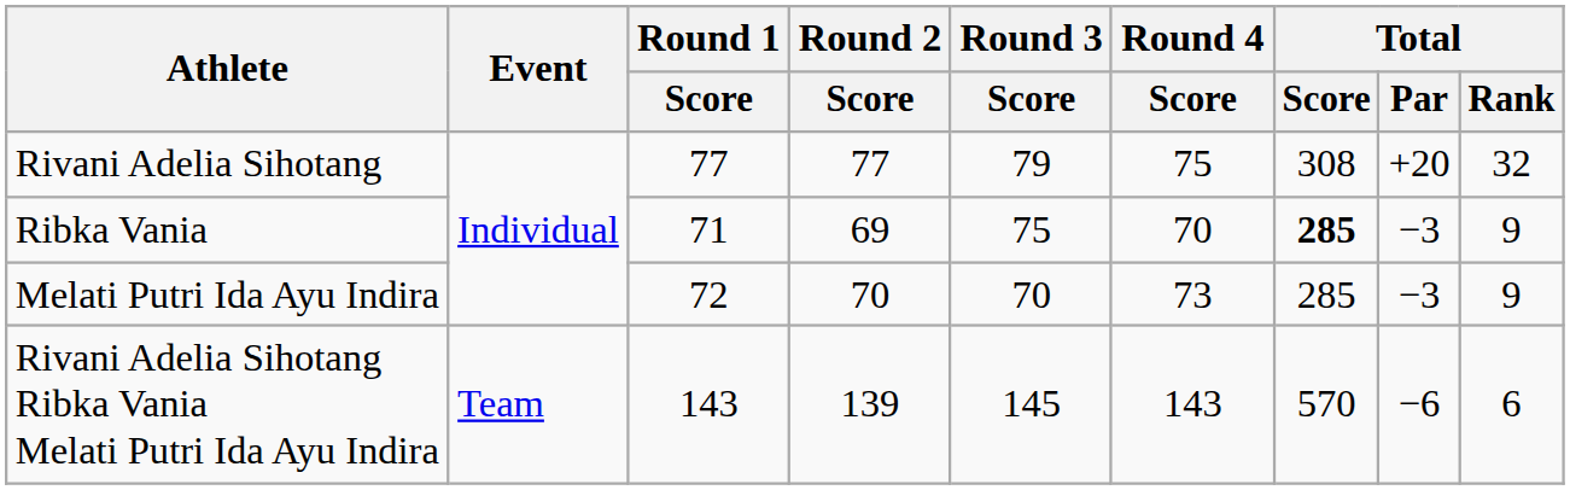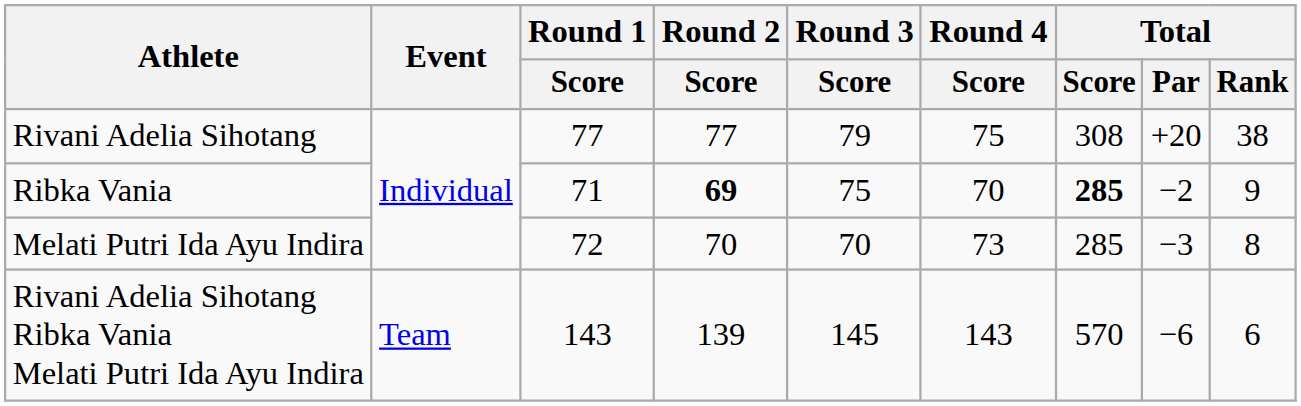 <table class=wikitable style=font-size:90%;text-align:center>
 <tr>
 <th rowspan=2>Athlete</th>
 <th rowspan=2>Event</th>
 <th>Round 1</th>
 <th>Round 2</th>
 <th>Round 3</th>
 <th>Round 4</th>
 <th colspan=3>Total</th>
 </tr>
 <tr style="font-size:95%">
 <th>Score</th>
 <th>Score</th>
 <th>Score</th>
 <th>Score</th>
 <th>Score</th>
 <th>Par</th>
 <th>Rank</th>
 </tr>
 <tr>
 <td align=left>Rivani Adelia Sihotang</td>
 <td align=left rowspan=3><a href='#'>Individual</a></td>
 <td>77</td>
 <td>77</td>
 <td>79</td>
 <td>75</td>
 <td>308</td>
 <td>+20</td>
-<td>32</td>
+<td>38</td>
 </tr>
 <tr>
 <td align=left>Ribka Vania</td>
 <td>71</td>
-<td>69</td>
+<td><strong>69</strong></td>
 <td>75</td>
 <td>70</td>
 <td><strong>285</strong></td>
-<td>−3</td>
+<td>−2</td>
 <td>9</td>
 </tr>
 <tr>
 <td align=left>Melati Putri Ida Ayu Indira</td>
 <td>72</td>
 <td>70</td>
 <td>70</td>
 <td>73</td>
 <td>285</td>
 <td>−3</td>
-<td>9</td>
+<td>8</td>
 </tr>
 <tr>
 <td align=left>Rivani Adelia Sihotang<br>Ribka Vania<br>Melati Putri Ida Ayu Indira</td>
 <td align=left><a href='#'>Team</a></td>
 <td>143</td>
 <td>139</td>
 <td>145</td>
 <td>143</td>
 <td>570</td>
 <td>−6</td>
 <td>6</td>
 </tr>
 </table>
